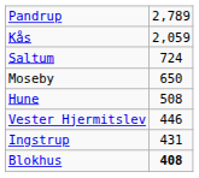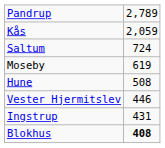 <table class="wikitable" style="float:left; margin-right:1em">
 <tr>
 <td><a href='#'>Pandrup</a></td>
 <td align="center">2,789</td>
 </tr>
 <tr>
 <td><a href='#'>Kås</a></td>
 <td align="center">2,059</td>
 </tr>
 <tr>
 <td><a href='#'>Saltum</a></td>
 <td align="center">724</td>
 </tr>
 <tr>
 <td>Moseby</td>
-<td align="center">650</td>
+<td align="center">619</td>
 </tr>
 <tr>
 <td><a href='#'>Hune</a></td>
 <td align="center">508</td>
 </tr>
 <tr>
 <td><a href='#'>Vester Hjermitslev</a></td>
 <td align="center">446</td>
 </tr>
 <tr>
 <td><a href='#'>Ingstrup</a></td>
 <td align="center">431</td>
 </tr>
 <tr>
 <td><a href='#'>Blokhus</a></td>
 <td align="center"><strong>408</strong></td>
 </tr>
 </table>
